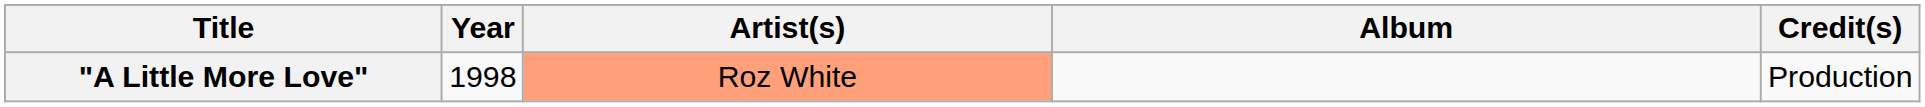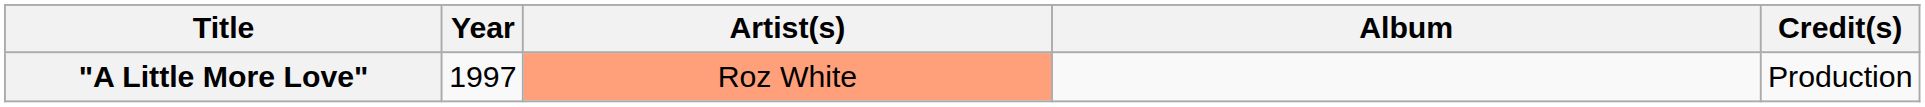 <table class="wikitable plainrowheaders" style="text-align:center;">
 <tr>
 <th scope="col" style="width:14em;">Title</th>
 <th scope="col" style="width:1em;">Year</th>
 <th scope="col" style="width:17em;">Artist(s)</th>
 <th scope="col" style="width:23em;">Album</th>
 <th scope="col">Credit(s)</th>
 </tr>
 <tr>
 <th scope="row">"A Little More Love"</th>
-<td>1998</td>
+<td>1997</td>
 <td style="background: lightsalmon;">Roz White</td>
 <td></td>
 <td>Production</td>
 </tr>
 </table>
